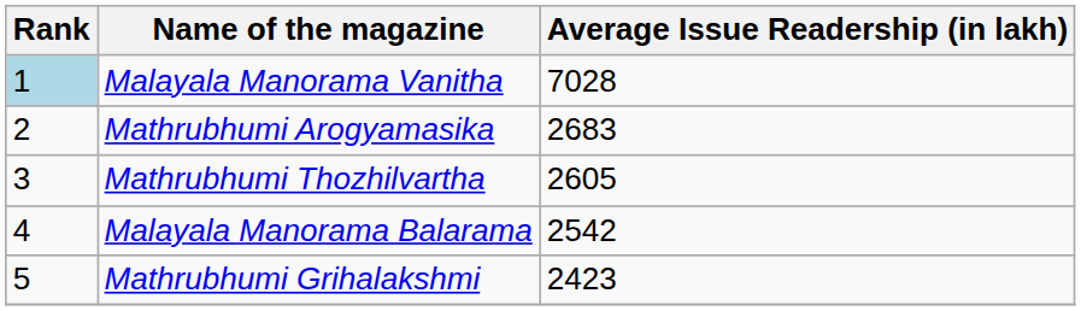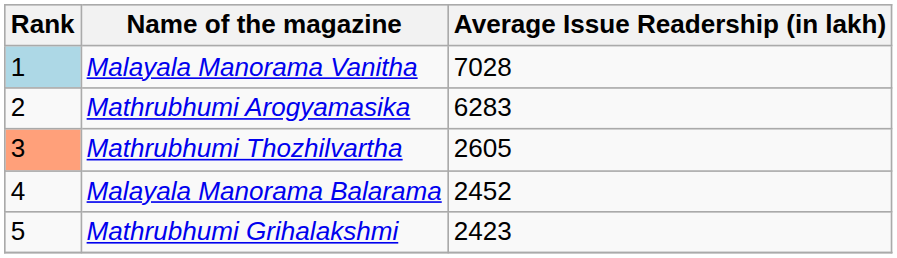 <table class="wikitable sortable">
 <tr>
 <th>Rank</th>
 <th>Name of the magazine</th>
 <th>Average Issue Readership (in lakh)</th>
 </tr>
 <tr>
 <td style="background: lightblue;">1</td>
 <td><em><a href='#'>Malayala Manorama Vanitha</a></em></td>
 <td>7028</td>
 </tr>
 <tr>
 <td>2</td>
 <td><em><a href='#'>Mathrubhumi Arogyamasika</a></em></td>
-<td>2683</td>
+<td>6283</td>
 </tr>
 <tr>
-<td>3</td>
+<td style="background: lightsalmon;">3</td>
 <td><em><a href='#'>Mathrubhumi Thozhilvartha</a></em></td>
 <td>2605</td>
 </tr>
 <tr>
 <td>4</td>
 <td><em><a href='#'>Malayala Manorama Balarama</a></em></td>
-<td>2542</td>
+<td>2452</td>
 </tr>
 <tr>
 <td>5</td>
 <td><em><a href='#'>Mathrubhumi Grihalakshmi</a></em></td>
 <td>2423</td>
 </tr>
 <tr>
 </tr>
 </table>
